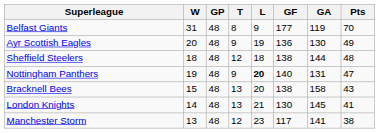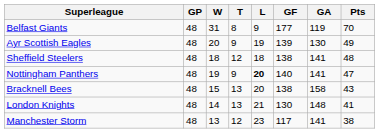 <table class="wikitable">
 <tr>
 <th width="40%">Superleague</th>
+<th width="5%">GP</th>
 <th width="5%">W</th>
-<th width="5%">GP</th>
 <th width="5%">T</th>
 <th width="5%">L</th>
 <th width="7.5%">GF</th>
 <th width="7.5%">GA</th>
 <th width="7.5%">Pts</th>
 </tr>
 <tr>
 <td><a href='#'>Belfast Giants</a></td>
+<td>48</td>
 <td>31</td>
-<td>48</td>
 <td>8</td>
 <td>9</td>
 <td>177</td>
 <td>119</td>
 <td>70</td>
 </tr>
 <tr>
 <td><a href='#'>Ayr Scottish Eagles</a></td>
+<td>48</td>
 <td>20</td>
-<td>48</td>
 <td>9</td>
 <td>19</td>
-<td>136</td>
+<td>139</td>
 <td>130</td>
 <td>49</td>
 </tr>
 <tr>
 <td><a href='#'>Sheffield Steelers</a></td>
+<td>48</td>
 <td>18</td>
-<td>48</td>
 <td>12</td>
 <td>18</td>
 <td>138</td>
-<td>144</td>
+<td>141</td>
 <td>48</td>
 </tr>
 <tr>
 <td><a href='#'>Nottingham Panthers</a></td>
+<td>48</td>
 <td>19</td>
-<td>48</td>
 <td>9</td>
 <td><strong>20</strong></td>
 <td>140</td>
-<td>131</td>
+<td>141</td>
 <td>47</td>
 </tr>
 <tr>
 <td><a href='#'>Bracknell Bees</a></td>
+<td>48</td>
 <td>15</td>
-<td>48</td>
 <td>13</td>
 <td>20</td>
 <td>138</td>
 <td>158</td>
 <td>43</td>
 </tr>
 <tr>
 <td><a href='#'>London Knights</a></td>
+<td>48</td>
 <td>14</td>
-<td>48</td>
 <td>13</td>
 <td>21</td>
 <td>130</td>
-<td>145</td>
+<td>148</td>
 <td>41</td>
 </tr>
 <tr>
 <td><a href='#'>Manchester Storm</a></td>
+<td>48</td>
 <td>13</td>
-<td>48</td>
 <td>12</td>
 <td>23</td>
 <td>117</td>
 <td>141</td>
 <td>38</td>
 </tr>
 </table>
